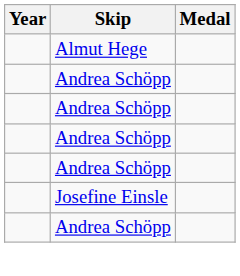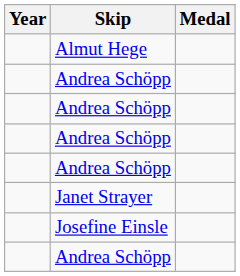 <table class="wikitable">
 <tr>
 <th>Year</th>
 <th>Skip</th>
 <th>Medal</th>
 </tr>
 <tr>
 <td></td>
 <td><a href='#'>Almut Hege</a></td>
 <td></td>
 </tr>
 <tr>
 <td></td>
 <td><a href='#'>Andrea Schöpp</a></td>
 <td></td>
 </tr>
 <tr>
 <td></td>
 <td><a href='#'>Andrea Schöpp</a></td>
 <td></td>
 </tr>
 <tr>
 <td></td>
 <td><a href='#'>Andrea Schöpp</a></td>
 <td></td>
 </tr>
 <tr>
 <td></td>
 <td><a href='#'>Andrea Schöpp</a></td>
 <td></td>
 </tr>
 <tr>
 <td></td>
+<td><a href='#'>Janet Strayer</a></td>
+<td></td>
+</tr>
+<tr>
+<td></td>
 <td><a href='#'>Josefine Einsle</a></td>
 <td></td>
 </tr>
 <tr>
 <td></td>
 <td><a href='#'>Andrea Schöpp</a></td>
 <td></td>
 </tr>
 </table>
